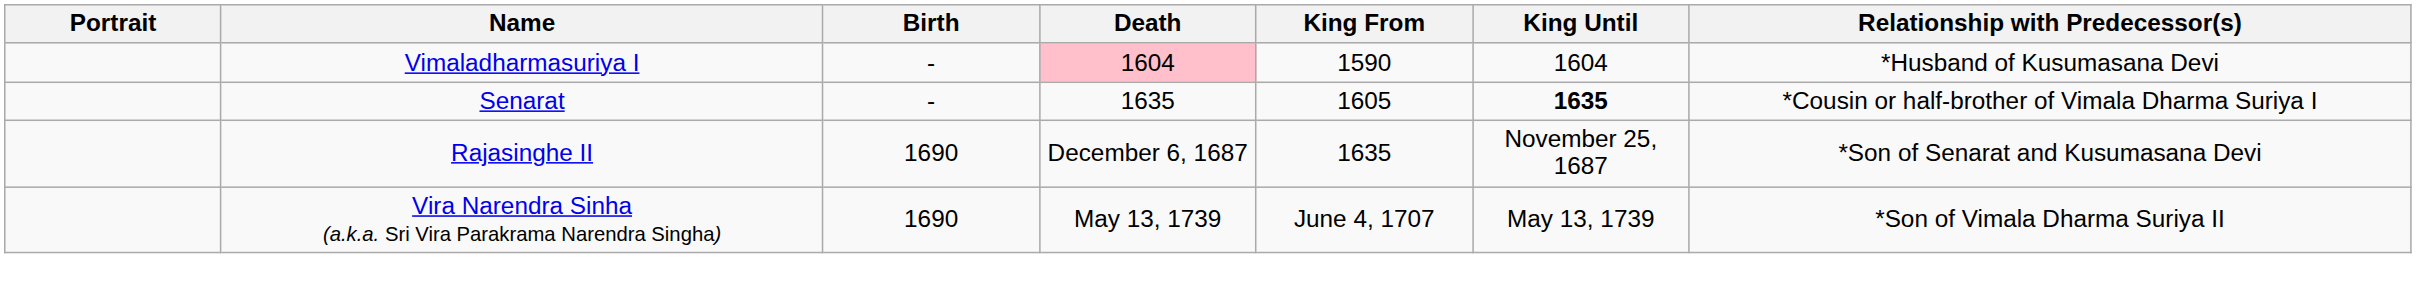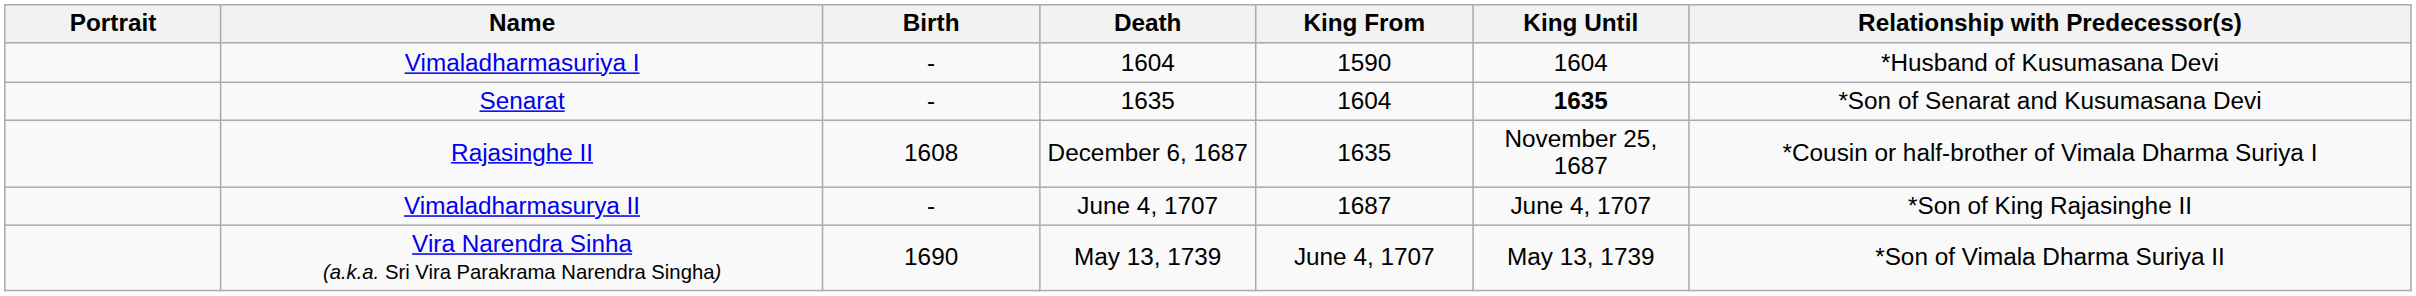 <table width=100% class="wikitable">
 <tr>
 <th width=9%>Portrait</th>
 <th width=25%>Name</th>
 <th width=9%>Birth</th>
 <th width=9%>Death</th>
 <th width=9%>King From</th>
 <th width=9%>King Until</th>
 <th width=30%>Relationship with Predecessor(s)</th>
 </tr>
 <tr>
 <td align="center"></td>
 <td align="center"><a href='#'>Vimaladharmasuriya I</a></td>
 <td align="center">-</td>
-<td align="center" style="background: pink;">1604</td>
+<td align="center">1604</td>
 <td align="center">1590</td>
 <td align="center">1604</td>
 <td align="center">*Husband of Kusumasana Devi</td>
 </tr>
 <tr>
 <td align="center"></td>
 <td align="center"><a href='#'>Senarat</a></td>
 <td align="center">-</td>
 <td align="center">1635</td>
-<td align="center">1605</td>
+<td align="center">1604</td>
 <td align="center"><strong>1635</strong></td>
+<td align="center">*Son of Senarat and Kusumasana Devi</td>
+</tr>
+<tr>
+<td align="center"></td>
+<td align="center"><a href='#'>Rajasinghe II</a></td>
+<td align="center">1608</td>
+<td align="center">December 6, 1687</td>
+<td align="center">1635</td>
+<td align="center">November 25, 1687</td>
 <td align="center">*Cousin or half-brother of Vimala Dharma Suriya I</td>
 </tr>
 <tr>
 <td align="center"></td>
-<td align="center"><a href='#'>Rajasinghe II</a></td>
-<td align="center">1690</td>
-<td align="center">December 6, 1687</td>
-<td align="center">1635</td>
-<td align="center">November 25, 1687</td>
-<td align="center">*Son of Senarat and Kusumasana Devi</td>
+<td align="center"><a href='#'>Vimaladharmasurya II</a></td>
+<td align="center">-</td>
+<td align="center">June 4, 1707</td>
+<td align="center">1687</td>
+<td align="center">June 4, 1707</td>
+<td align="center">*Son of King Rajasinghe II</td>
 </tr>
 <tr>
 <td align="center"></td>
 <td align="center"><a href='#'>Vira Narendra Sinha</a><br><small><em>(a.k.a. </em>Sri Vira Parakrama Narendra Singha<em>)</em></small></td>
 <td align="center">1690</td>
 <td align="center">May 13, 1739</td>
 <td align="center">June 4, 1707</td>
 <td align="center">May 13, 1739</td>
 <td align="center">*Son of Vimala Dharma Suriya II</td>
 </tr>
 </table>
